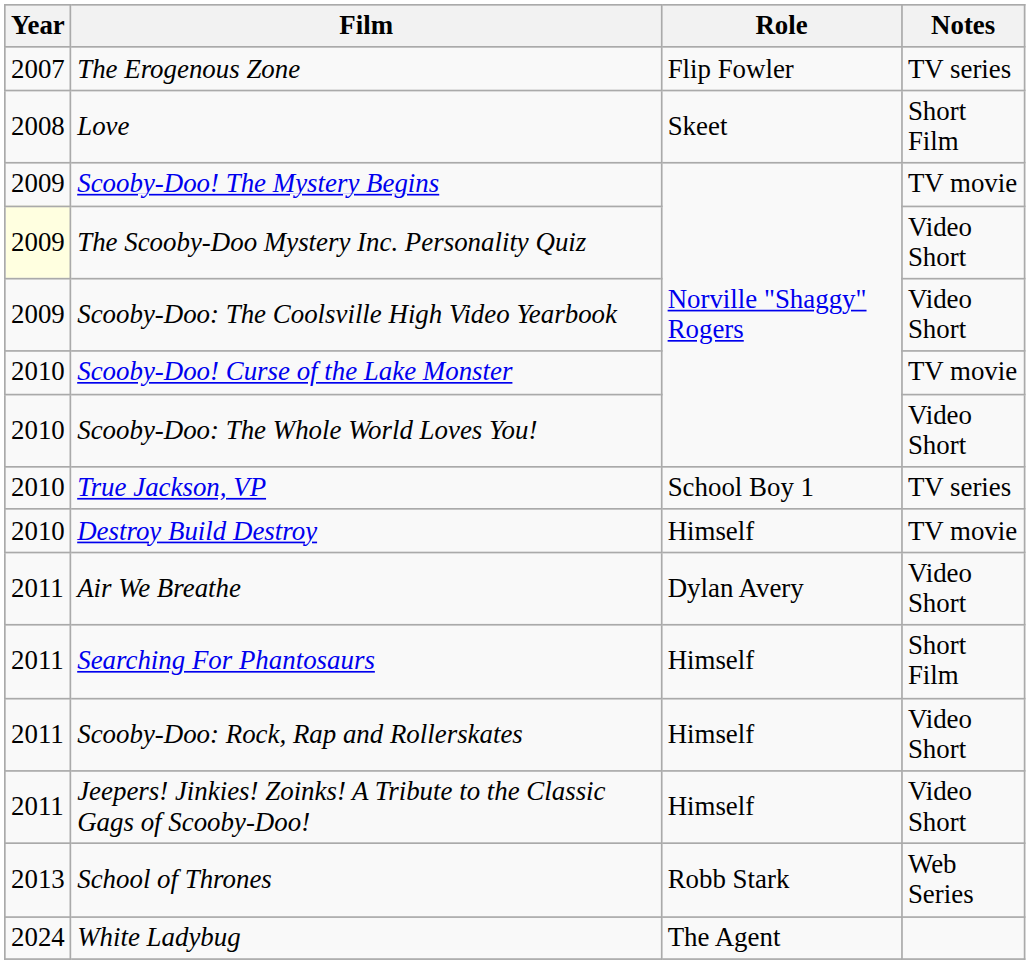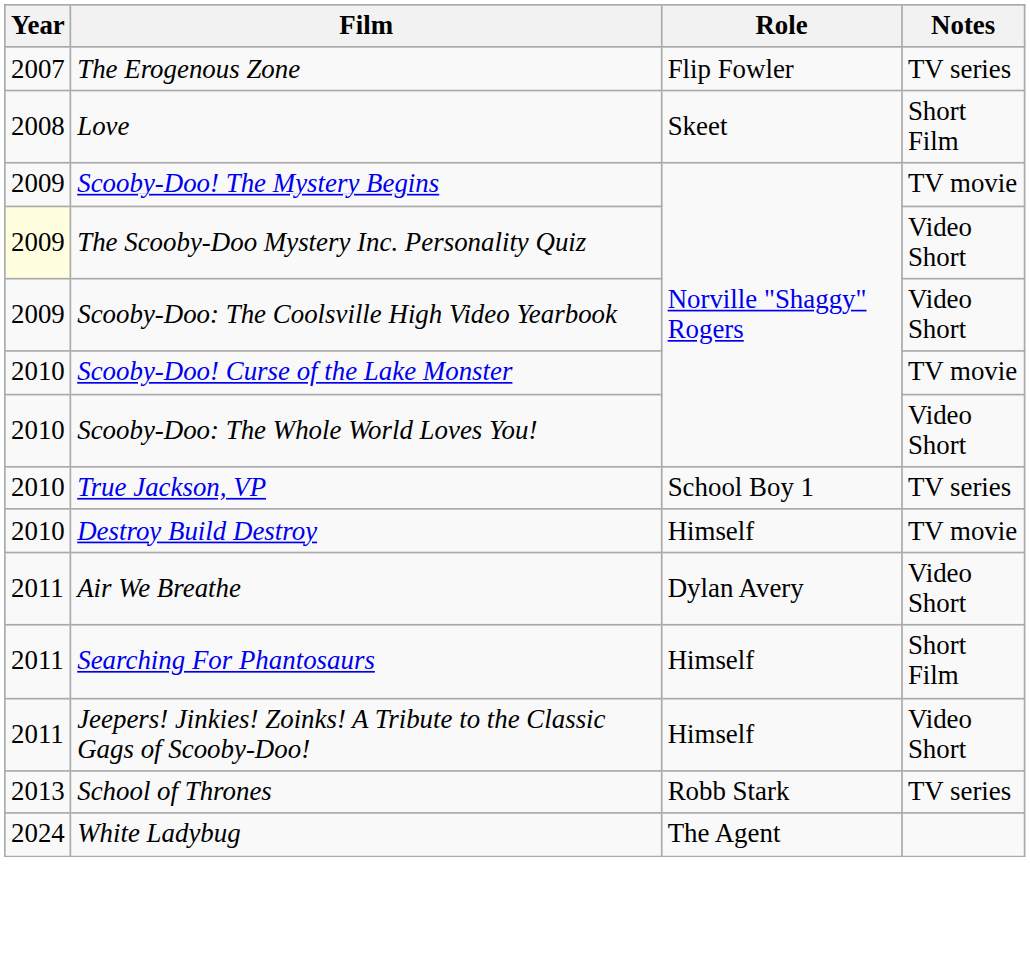 <table class="wikitable sortable";">
 <tr>
 <th>Year</th>
 <th>Film</th>
 <th>Role</th>
 <th>Notes</th>
 </tr>
 <tr>
 <td>2007</td>
 <td><em>The Erogenous Zone</em></td>
 <td>Flip Fowler</td>
 <td>TV series</td>
 </tr>
 <tr>
 <td>2008</td>
 <td><em>Love</em></td>
 <td>Skeet</td>
 <td>Short Film</td>
 </tr>
 <tr>
 <td>2009</td>
 <td><em><a href='#'>Scooby-Doo! The Mystery Begins</a></em></td>
 <td rowspan="5"><a href='#'>Norville "Shaggy" Rogers</a></td>
 <td>TV movie</td>
 </tr>
 <tr>
 <td style="background: lightyellow;">2009</td>
 <td><em>The Scooby-Doo Mystery Inc. Personality Quiz</em></td>
 <td>Video Short</td>
 </tr>
 <tr>
 <td>2009</td>
 <td><em>Scooby-Doo: The Coolsville High Video Yearbook</em></td>
 <td>Video Short</td>
 </tr>
 <tr>
 <td>2010</td>
 <td><em><a href='#'>Scooby-Doo! Curse of the Lake Monster</a></em></td>
 <td>TV movie</td>
 </tr>
 <tr>
 <td>2010</td>
 <td><em>Scooby-Doo: The Whole World Loves You!</em></td>
 <td>Video Short</td>
 </tr>
 <tr>
 <td>2010</td>
 <td><em><a href='#'>True Jackson, VP</a></em></td>
 <td>School Boy 1</td>
 <td>TV series</td>
 </tr>
 <tr>
 <td>2010</td>
 <td><em><a href='#'>Destroy Build Destroy</a></em></td>
 <td>Himself</td>
 <td>TV movie</td>
 </tr>
 <tr>
 <td>2011</td>
 <td><em>Air We Breathe</em></td>
 <td>Dylan Avery</td>
 <td>Video Short</td>
 </tr>
 <tr>
 <td>2011</td>
 <td><em><a href='#'>Searching For Phantosaurs</a></em></td>
 <td>Himself</td>
 <td>Short Film</td>
 </tr>
 <tr>
 <td>2011</td>
-<td><em>Scooby-Doo: Rock, Rap and Rollerskates</em></td>
-<td>Himself</td>
-<td>Video Short</td>
-</tr>
-<tr>
-<td>2011</td>
 <td><em>Jeepers! Jinkies! Zoinks! A Tribute to the Classic Gags of Scooby-Doo!</em></td>
 <td>Himself</td>
 <td>Video Short</td>
 </tr>
 <tr>
 <td>2013</td>
 <td><em>School of Thrones</em></td>
 <td>Robb Stark</td>
-<td>Web Series</td>
+<td>TV series</td>
 </tr>
 <tr>
 <td>2024</td>
 <td><em>White Ladybug</em></td>
 <td>The Agent</td>
 <td></td>
 </tr>
 </table>
